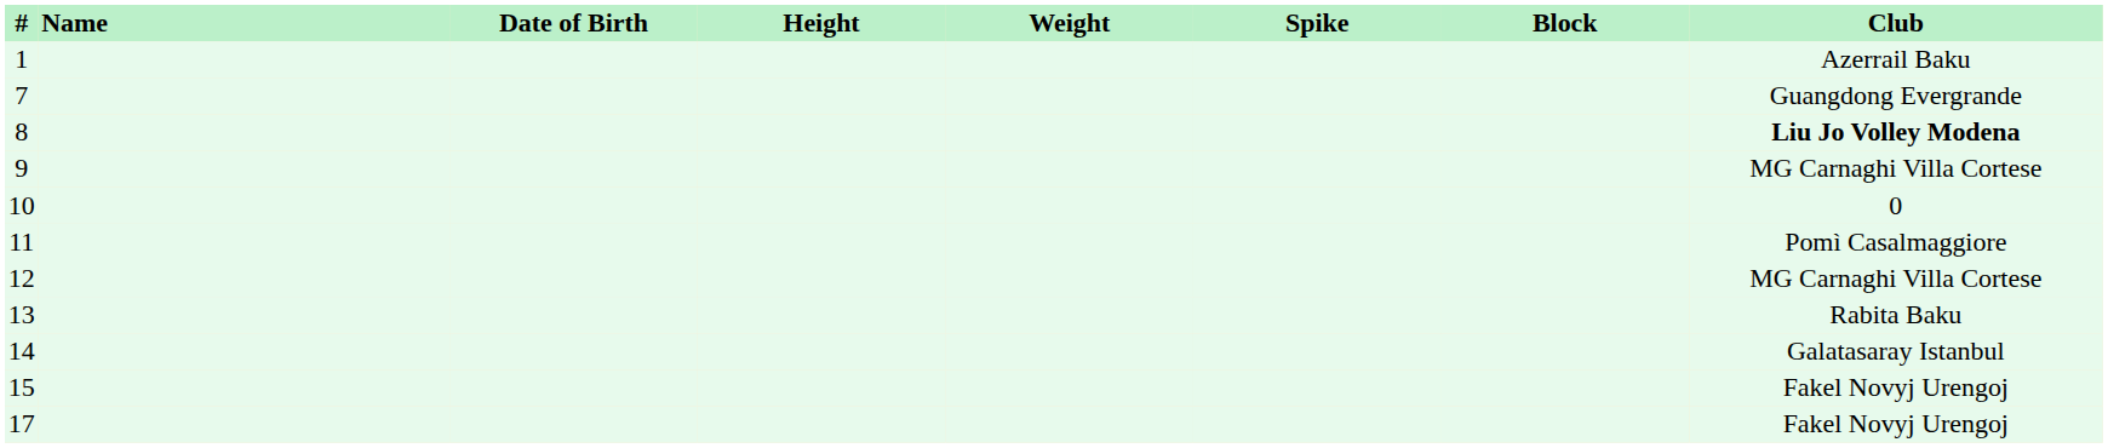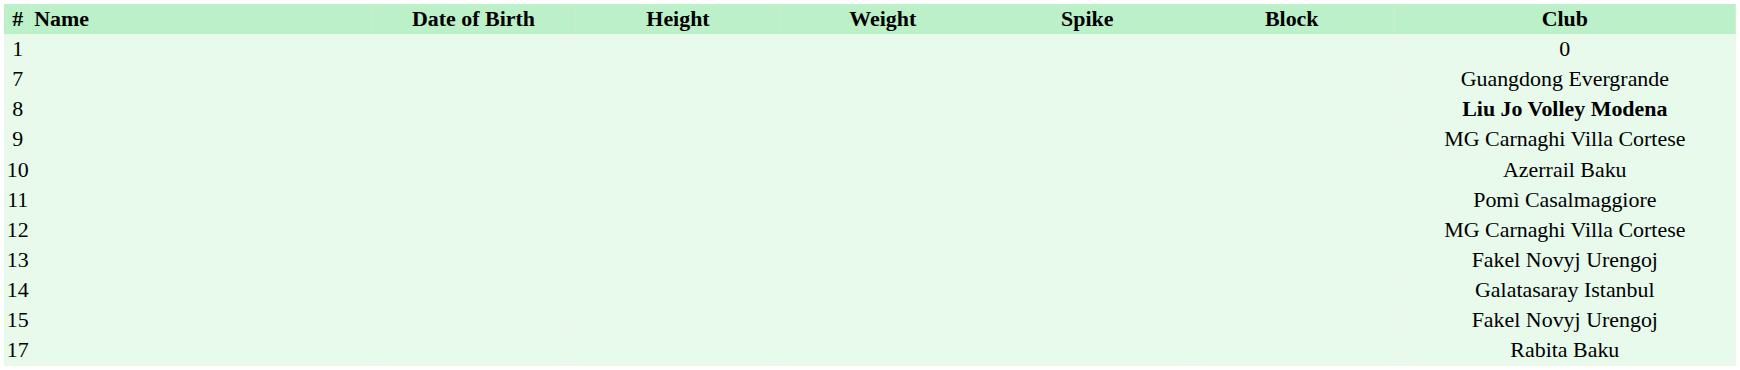 <table border=0 cellpadding=2 cellspacing=0  |- bgcolor=#FFECCE style=text-align:center; font-size:90%; width=100%>
 <tr bgcolor=#BBF0C9>
 <th>#</th>
 <th align=left width=20%>Name</th>
 <th width=12%>Date of Birth</th>
 <th width=12%>Height</th>
 <th width=12%>Weight</th>
 <th width=12%>Spike</th>
 <th width=12%>Block</th>
 <th width=20%>Club</th>
 </tr>
 <tr bgcolor=#E7FAEC>
 <td>1</td>
 <td align=left></td>
 <td align=right></td>
 <td></td>
 <td></td>
 <td></td>
 <td></td>
-<td>Azerrail Baku</td>
+<td>0</td>
 </tr>
 <tr bgcolor=#E7FAEC>
 <td>7</td>
 <td align=left></td>
 <td align=right></td>
 <td></td>
 <td></td>
 <td></td>
 <td></td>
 <td>Guangdong Evergrande</td>
 </tr>
 <tr bgcolor=#E7FAEC>
 <td>8</td>
 <td align=left></td>
 <td align=right></td>
 <td></td>
 <td></td>
 <td></td>
 <td></td>
 <td><strong>Liu Jo Volley Modena</strong></td>
 </tr>
 <tr bgcolor=#E7FAEC>
 <td>9</td>
 <td align=left></td>
 <td align=right></td>
 <td></td>
 <td></td>
 <td></td>
 <td></td>
 <td>MG Carnaghi Villa Cortese</td>
 </tr>
 <tr bgcolor=#E7FAEC>
 <td>10</td>
 <td align=left></td>
 <td align=right></td>
 <td></td>
 <td></td>
 <td></td>
 <td></td>
-<td>0</td>
+<td>Azerrail Baku</td>
 </tr>
 <tr bgcolor=#E7FAEC>
 <td>11</td>
 <td align=left></td>
 <td align=right></td>
 <td></td>
 <td></td>
 <td></td>
 <td></td>
 <td>Pomì Casalmaggiore</td>
 </tr>
 <tr bgcolor=#E7FAEC>
 <td>12</td>
 <td align=left></td>
 <td align=right></td>
 <td></td>
 <td></td>
 <td></td>
 <td></td>
 <td>MG Carnaghi Villa Cortese</td>
 </tr>
 <tr bgcolor=#E7FAEC>
 <td>13</td>
 <td align=left></td>
 <td align=right></td>
 <td></td>
 <td></td>
 <td></td>
 <td></td>
-<td>Rabita Baku</td>
+<td>Fakel Novyj Urengoj</td>
 </tr>
 <tr bgcolor=#E7FAEC>
 <td>14</td>
 <td align=left></td>
 <td align=right></td>
 <td></td>
 <td></td>
 <td></td>
 <td></td>
 <td>Galatasaray Istanbul</td>
 </tr>
 <tr bgcolor=#E7FAEC>
 <td>15</td>
 <td align=left></td>
 <td align=right></td>
 <td></td>
 <td></td>
 <td></td>
 <td></td>
 <td>Fakel Novyj Urengoj</td>
 </tr>
 <tr bgcolor=#E7FAEC>
 <td>17</td>
 <td align=left></td>
 <td align=right></td>
 <td></td>
 <td></td>
 <td></td>
 <td></td>
-<td>Fakel Novyj Urengoj</td>
+<td>Rabita Baku</td>
 </tr>
 </table>
